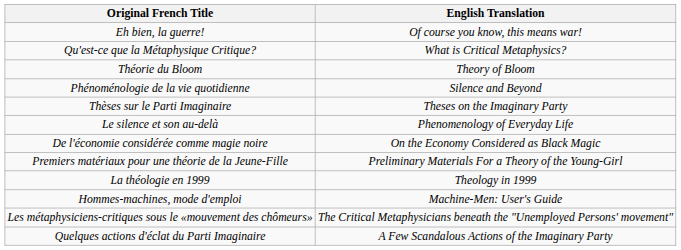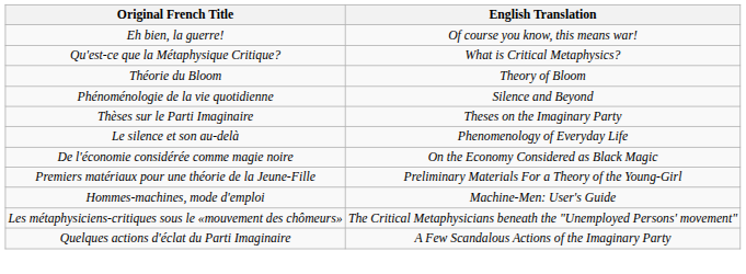 <table class="wikitable mw-collapsible mw-collapsed" style="margin-left: auto; margin-right: auto; border: none; text-align: center;">
 <tr>
 <th>Original French Title</th>
 <th>English Translation</th>
 </tr>
 <tr>
 <td><em>Eh bien, la guerre!</em></td>
 <td><em>Of course you know, this means war!</em></td>
 </tr>
 <tr>
 <td><em>Qu'est-ce que la Métaphysique Critique?</em></td>
 <td><em>What is Critical Metaphysics?</em></td>
 </tr>
 <tr>
 <td><em>Théorie du Bloom</em></td>
 <td><em>Theory of Bloom</em></td>
 </tr>
 <tr>
 <td><em>Phénoménologie de la vie quotidienne</em></td>
 <td><em>Silence and Beyond</em></td>
 </tr>
 <tr>
 <td><em>Thèses sur le Parti Imaginaire</em></td>
 <td><em>Theses on the Imaginary Party</em></td>
 </tr>
 <tr>
 <td><em>Le silence et son au-delà</em></td>
 <td><em>Phenomenology of Everyday Life</em></td>
 </tr>
 <tr>
 <td><em>De l'économie considérée comme magie noire</em></td>
 <td><em>On the Economy Considered as Black Magic</em></td>
 </tr>
 <tr>
 <td><em>Premiers matériaux pour une théorie de la Jeune-Fille</em></td>
 <td><em>Preliminary Materials For a Theory of the Young-Girl</em></td>
 </tr>
 <tr>
-<td><em>La théologie en 1999</em></td>
-<td><em>Theology in 1999</em></td>
-</tr>
-<tr>
 <td><em>Hommes-machines, mode d'emploi</em></td>
 <td><em>Machine-Men: User's Guide</em></td>
 </tr>
 <tr>
 <td><em>Les métaphysiciens-critiques sous le «mouvement des chômeurs»</em></td>
 <td><em>The Critical Metaphysicians beneath the "Unemployed Persons' movement"</em></td>
 </tr>
 <tr>
 <td><em>Quelques actions d'éclat du Parti Imaginaire</em></td>
 <td><em>A Few Scandalous Actions of the Imaginary Party</em></td>
 </tr>
 </table>
